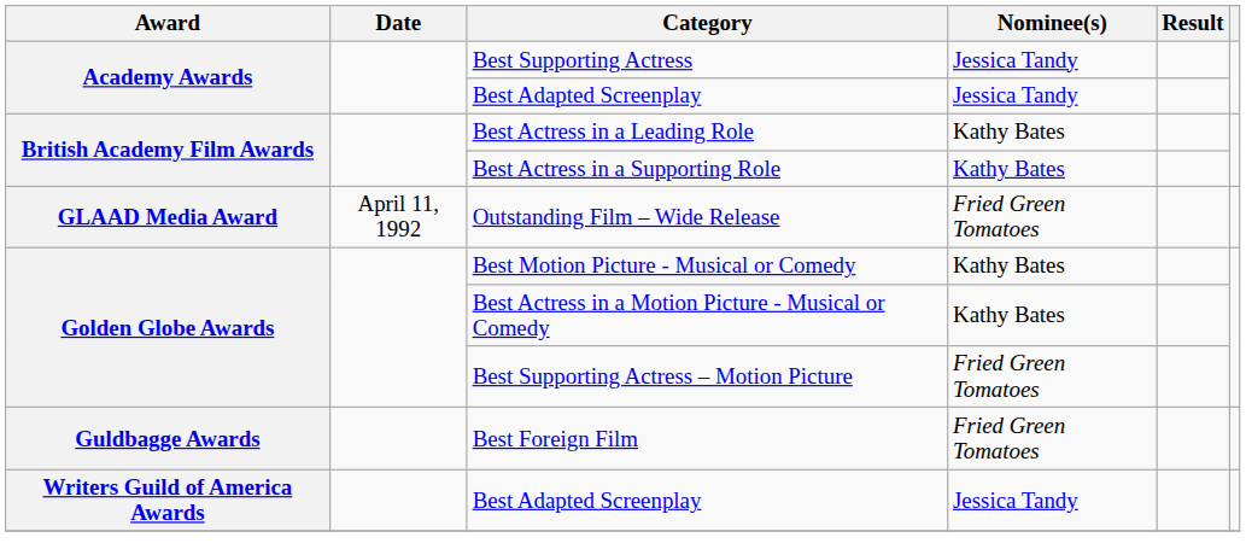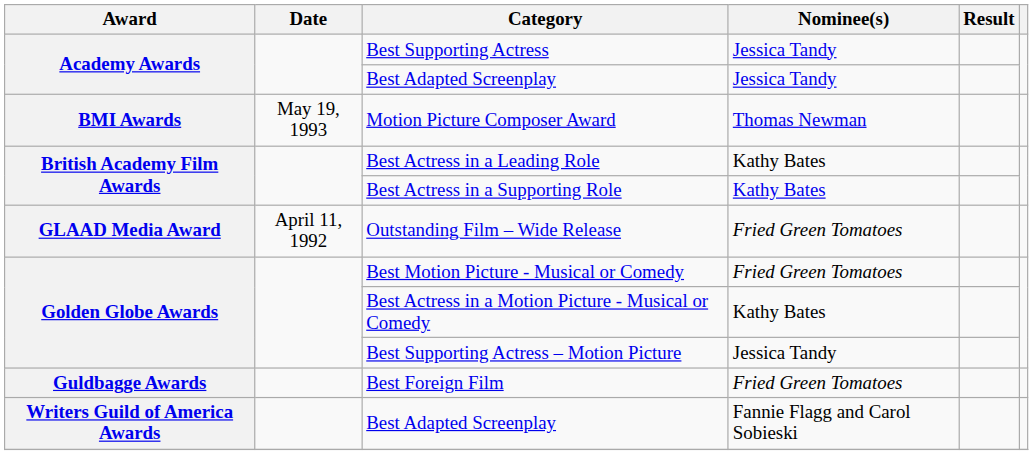 <table class="wikitable plainrowheaders sortable" >
 <tr>
 <th scope="col">Award</th>
 <th scope="col">Date</th>
 <th scope="col">Category</th>
 <th scope="col">Nominee(s)</th>
 <th scope="col">Result</th>
 <th scope="col" class="unsortable"></th>
 </tr>
 <tr>
 <th scope="row" rowspan=2><a href='#'>Academy Awards</a></th>
 <td rowspan=2></td>
 <td><a href='#'>Best Supporting Actress</a></td>
 <td><a href='#'>Jessica Tandy</a></td>
 <td></td>
 <td rowspan=2 style="text-align:center;"></td>
 </tr>
 <tr>
 <td><a href='#'>Best Adapted Screenplay</a></td>
 <td><a href='#'>Jessica Tandy</a></td>
 <td></td>
+</tr>
+<tr>
+<th scope="row" rowspan=1><a href='#'>BMI Awards</a></th>
+<td rowspan=1 style="text-align:center;">May 19, 1993</td>
+<td><a href='#'>Motion Picture Composer Award</a></td>
+<td><a href='#'>Thomas Newman</a></td>
+<td></td>
+<td rowspan=1 style="text-align:center;"></td>
 </tr>
 <tr>
 <th scope="row" rowspan=2><a href='#'>British Academy Film Awards</a></th>
 <td rowspan=2></td>
 <td><a href='#'>Best Actress in a Leading Role</a></td>
 <td>Kathy Bates</td>
 <td></td>
 <td rowspan=2 style="text-align:center;"></td>
 </tr>
 <tr>
 <td><a href='#'>Best Actress in a Supporting Role</a></td>
 <td><a href='#'>Kathy Bates</a></td>
 <td></td>
 </tr>
 <tr>
 <th scope="row" rowspan=1><a href='#'>GLAAD Media Award</a></th>
 <td rowspan=1 style="text-align:center;">April 11, 1992</td>
 <td><a href='#'>Outstanding Film – Wide Release</a></td>
 <td><em>Fried Green Tomatoes</em></td>
 <td></td>
 <td rowspan=1 style="text-align:center;"></td>
 </tr>
 <tr>
 <th scope="row" rowspan=3><a href='#'>Golden Globe Awards</a></th>
 <td rowspan=3></td>
 <td><a href='#'>Best Motion Picture - Musical or Comedy</a></td>
-<td>Kathy Bates</td>
+<td><em>Fried Green Tomatoes</em></td>
 <td></td>
 <td rowspan=3 style="text-align:center;"></td>
 </tr>
 <tr>
 <td><a href='#'>Best Actress in a Motion Picture - Musical or Comedy</a></td>
 <td>Kathy Bates</td>
 <td></td>
 </tr>
 <tr>
 <td><a href='#'>Best Supporting Actress – Motion Picture</a></td>
-<td><em>Fried Green Tomatoes</em></td>
+<td>Jessica Tandy</td>
 <td></td>
 </tr>
 <tr>
 <th scope="row" rowspan=1><a href='#'>Guldbagge Awards</a></th>
 <td rowspan=1></td>
 <td><a href='#'>Best Foreign Film</a></td>
 <td><em>Fried Green Tomatoes</em></td>
 <td></td>
 <td rowspan=1 style="text-align:center;"></td>
 </tr>
 <tr>
 <th scope="row" rowspan=1><a href='#'>Writers Guild of America Awards</a></th>
 <td rowspan=1></td>
 <td><a href='#'>Best Adapted Screenplay</a></td>
-<td><a href='#'>Jessica Tandy</a></td>
+<td>Fannie Flagg and Carol Sobieski</td>
 <td></td>
 <td rowspan=1 style="text-align:center;"></td>
 </tr>
 <tr>
 </tr>
 </table>
